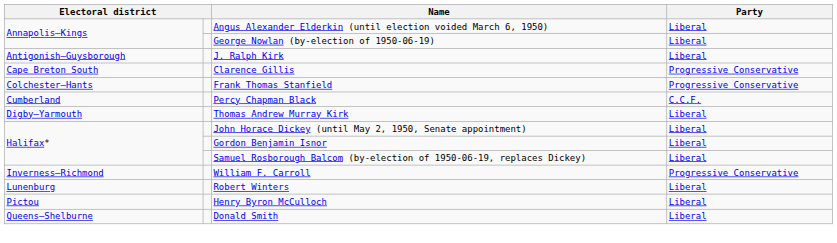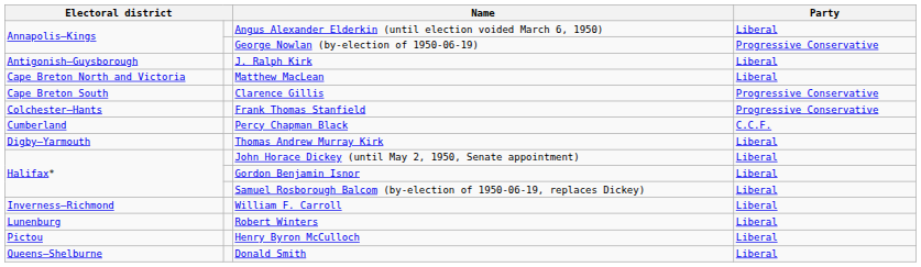 <table class="wikitable" width=95%>
 <tr>
 <th colspan=2 width=25%>Electoral district</th>
 <th>Name</th>
 <th width=20%>Party</th>
 </tr>
 <tr>
 <td width=24% rowspan=2><a href='#'>Annapolis—Kings</a></td>
 <td></td>
 <td><a href='#'>Angus Alexander Elderkin</a> (until election voided March 6, 1950)</td>
 <td><a href='#'>Liberal</a></td>
 </tr>
 <tr>
 <td></td>
 <td><a href='#'>George Nowlan</a> (by-election of 1950-06-19)</td>
-<td><a href='#'>Liberal</a></td>
+<td><a href='#'>Progressive Conservative</a></td>
 </tr>
 <tr>
 <td><a href='#'>Antigonish—Guysborough</a></td>
 <td></td>
 <td><a href='#'>J. Ralph Kirk</a></td>
+<td><a href='#'>Liberal</a></td>
+</tr>
+<tr>
+<td><a href='#'>Cape Breton North and Victoria</a></td>
+<td></td>
+<td><a href='#'>Matthew MacLean</a></td>
 <td><a href='#'>Liberal</a></td>
 </tr>
 <tr>
 <td><a href='#'>Cape Breton South</a></td>
 <td></td>
 <td><a href='#'>Clarence Gillis</a></td>
 <td><a href='#'>Progressive Conservative</a></td>
 </tr>
 <tr>
 <td><a href='#'>Colchester—Hants</a></td>
 <td></td>
 <td><a href='#'>Frank Thomas Stanfield</a></td>
 <td><a href='#'>Progressive Conservative</a></td>
 </tr>
 <tr>
 <td><a href='#'>Cumberland</a></td>
 <td></td>
 <td><a href='#'>Percy Chapman Black</a></td>
 <td><a href='#'>C.C.F.</a></td>
 </tr>
 <tr>
 <td><a href='#'>Digby—Yarmouth</a></td>
 <td></td>
 <td><a href='#'>Thomas Andrew Murray Kirk</a></td>
 <td><a href='#'>Liberal</a></td>
 </tr>
 <tr>
 <td rowspan=3><a href='#'>Halifax</a>*</td>
 <td></td>
 <td><a href='#'>John Horace Dickey</a> (until May 2, 1950, Senate appointment)</td>
 <td><a href='#'>Liberal</a></td>
 </tr>
 <tr>
 <td></td>
 <td><a href='#'>Gordon Benjamin Isnor</a></td>
 <td><a href='#'>Liberal</a></td>
 </tr>
 <tr>
 <td></td>
 <td><a href='#'>Samuel Rosborough Balcom</a> (by-election of 1950-06-19, replaces Dickey)</td>
 <td><a href='#'>Liberal</a></td>
 </tr>
 <tr>
 <td><a href='#'>Inverness—Richmond</a></td>
 <td></td>
 <td><a href='#'>William F. Carroll</a></td>
-<td><a href='#'>Progressive Conservative</a></td>
+<td><a href='#'>Liberal</a></td>
 </tr>
 <tr>
 <td><a href='#'>Lunenburg</a></td>
 <td></td>
 <td><a href='#'>Robert Winters</a></td>
 <td><a href='#'>Liberal</a></td>
 </tr>
 <tr>
 <td><a href='#'>Pictou</a></td>
 <td></td>
 <td><a href='#'>Henry Byron McCulloch</a></td>
 <td><a href='#'>Liberal</a></td>
 </tr>
 <tr>
 <td><a href='#'>Queens—Shelburne</a></td>
 <td></td>
 <td><a href='#'>Donald Smith</a></td>
 <td><a href='#'>Liberal</a></td>
 </tr>
 </table>
